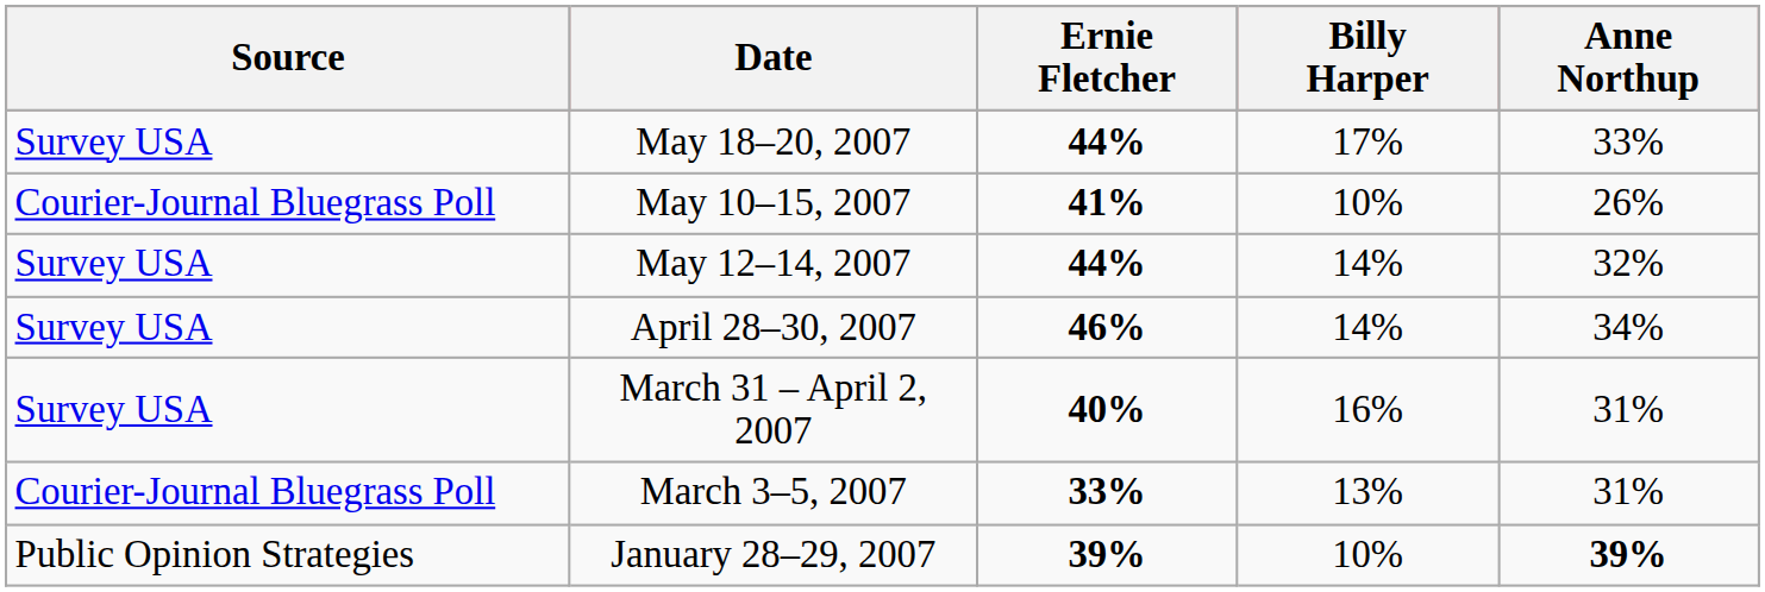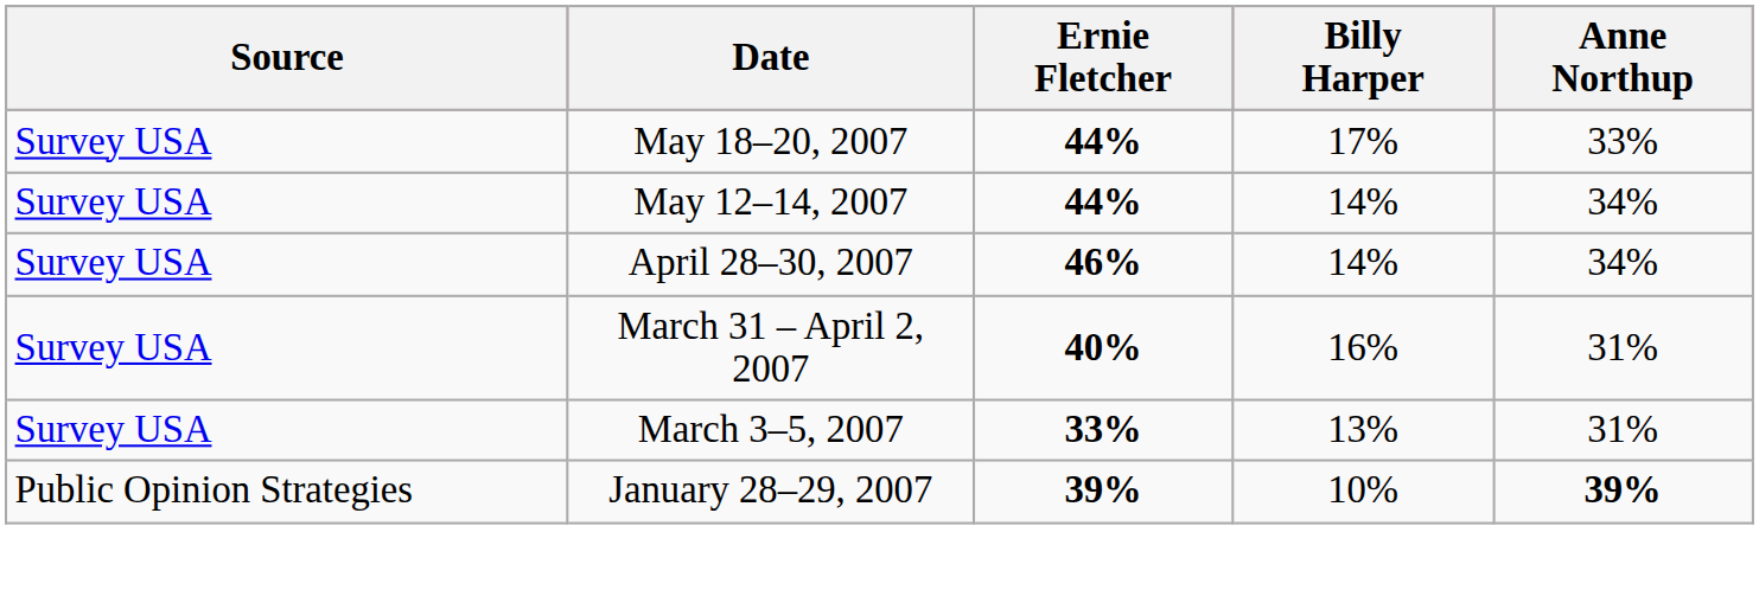 <table class="wikitable" style="text-align:center">
 <tr style="background:maroon;">
 <th style="width:225px;">Source</th>
 <th style="width:160px;">Date</th>
 <th style="width:100px;">Ernie<br>Fletcher</th>
 <th style="width:100px;">Billy<br>Harper</th>
 <th style="width:100px;">Anne<br>Northup</th>
 </tr>
 <tr>
 <td align=left><a href='#'>Survey USA</a></td>
 <td>May 18–20, 2007</td>
 <td><strong>44%</strong></td>
 <td>17%</td>
 <td>33%</td>
 </tr>
 <tr>
-<td align=left><a href='#'>Courier-Journal Bluegrass Poll</a></td>
-<td>May 10–15, 2007</td>
-<td><strong>41%</strong></td>
-<td>10%</td>
-<td>26%</td>
-</tr>
-<tr>
 <td align=left><a href='#'>Survey USA</a></td>
 <td>May 12–14, 2007</td>
 <td><strong>44%</strong></td>
 <td>14%</td>
-<td>32%</td>
+<td>34%</td>
 </tr>
 <tr>
 <td align=left><a href='#'>Survey USA</a></td>
 <td>April 28–30, 2007</td>
 <td><strong>46%</strong></td>
 <td>14%</td>
 <td>34%</td>
 </tr>
 <tr>
 <td align=left><a href='#'>Survey USA</a></td>
 <td>March 31 – April 2, 2007</td>
 <td><strong>40%</strong></td>
 <td>16%</td>
 <td>31%</td>
 </tr>
 <tr>
-<td align=left><a href='#'>Courier-Journal Bluegrass Poll</a></td>
+<td align=left><a href='#'>Survey USA</a></td>
 <td>March 3–5, 2007</td>
 <td><strong>33%</strong></td>
 <td>13%</td>
 <td>31%</td>
 </tr>
 <tr>
 <td align=left>Public Opinion Strategies</td>
 <td>January 28–29, 2007</td>
 <td><strong>39%</strong></td>
 <td>10%</td>
 <td><strong>39%</strong></td>
 </tr>
 </table>
